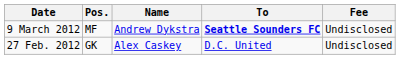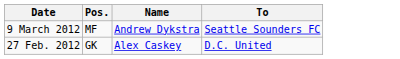 <table class="wikitable">
 <tr>
 <th>Date</th>
 <th>Pos.</th>
 <th>Name</th>
 <th>To</th>
-<th>Fee</th>
 </tr>
 <tr>
 <td>9 March 2012</td>
 <td>MF</td>
 <td> <a href='#'>Andrew Dykstra</a></td>
-<td><strong> <a href='#'>Seattle Sounders FC</a></strong></td>
-<td>Undisclosed</td>
+<td> <a href='#'>Seattle Sounders FC</a></td>
 </tr>
 <tr>
 <td>27 Feb. 2012</td>
 <td>GK</td>
 <td> <a href='#'>Alex Caskey</a></td>
 <td> <a href='#'>D.C. United</a></td>
-<td>Undisclosed</td>
 </tr>
 </table>
